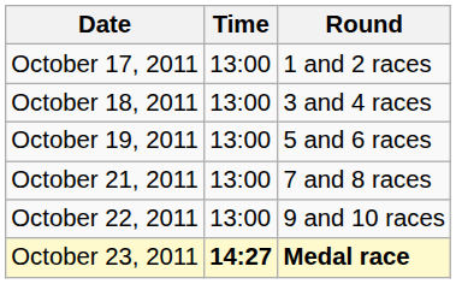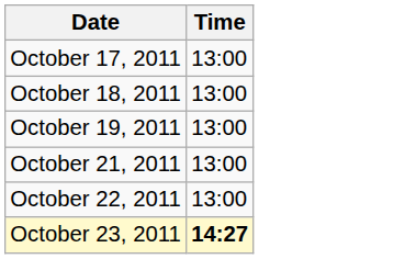 <table class="wikitable">
 <tr>
 <th>Date</th>
 <th>Time</th>
-<th>Round</th>
 </tr>
 <tr>
 <td>October 17, 2011</td>
 <td>13:00</td>
-<td>1 and 2 races</td>
 </tr>
 <tr>
 <td>October 18, 2011</td>
 <td>13:00</td>
-<td>3 and 4 races</td>
 </tr>
 <tr>
 <td>October 19, 2011</td>
 <td>13:00</td>
-<td>5 and 6 races</td>
 </tr>
 <tr>
 <td>October 21, 2011</td>
 <td>13:00</td>
-<td>7 and 8 races</td>
 </tr>
 <tr>
 <td>October 22, 2011</td>
 <td>13:00</td>
-<td>9 and 10 races</td>
 </tr>
 <tr style=background:lemonchiffon>
 <td>October 23, 2011</td>
 <td><strong>14:27</strong></td>
-<td><strong>Medal race</strong></td>
 </tr>
 </table>
